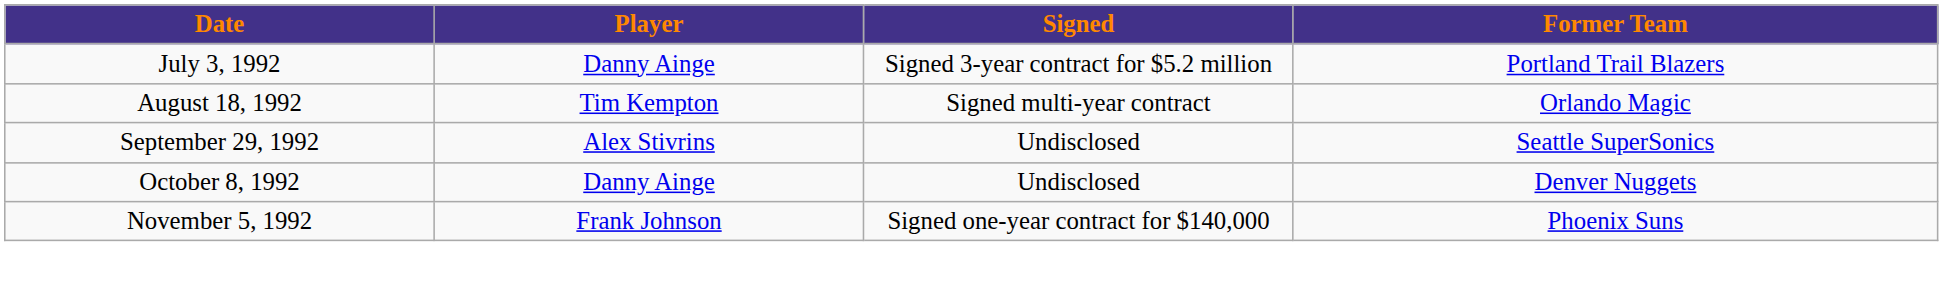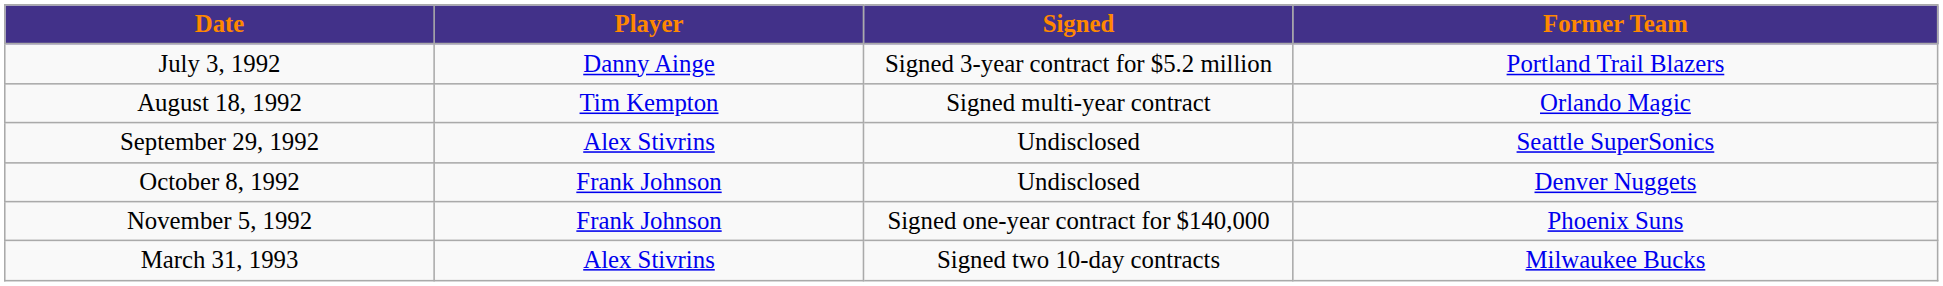 <table class="wikitable sortable sortable">
 <tr>
 <th style="background:#423189; color:#FF8800" width="10%">Date</th>
 <th style="background:#423189; color:#FF8800" width="10%">Player</th>
 <th style="background:#423189; color:#FF8800" width="10%">Signed</th>
 <th style="background:#423189; color:#FF8800" width="15%">Former Team</th>
 </tr>
 <tr style="text-align: center">
 <td>July 3, 1992</td>
 <td><a href='#'>Danny Ainge</a></td>
 <td>Signed 3-year contract for $5.2 million</td>
 <td><a href='#'>Portland Trail Blazers</a></td>
 </tr>
 <tr style="text-align: center">
 <td>August 18, 1992</td>
 <td><a href='#'>Tim Kempton</a></td>
 <td>Signed multi-year contract</td>
 <td><a href='#'>Orlando Magic</a></td>
 </tr>
 <tr style="text-align: center">
 <td>September 29, 1992</td>
 <td><a href='#'>Alex Stivrins</a></td>
 <td>Undisclosed</td>
 <td><a href='#'>Seattle SuperSonics</a></td>
 </tr>
 <tr style="text-align: center">
 <td>October 8, 1992</td>
-<td><a href='#'>Danny Ainge</a></td>
+<td><a href='#'>Frank Johnson</a></td>
 <td>Undisclosed</td>
 <td><a href='#'>Denver Nuggets</a></td>
 </tr>
 <tr style="text-align: center">
 <td>November 5, 1992</td>
 <td><a href='#'>Frank Johnson</a></td>
 <td>Signed one-year contract for $140,000</td>
 <td><a href='#'>Phoenix Suns</a></td>
 </tr>
+<tr style="text-align: center">
+<td>March 31, 1993</td>
+<td><a href='#'>Alex Stivrins</a></td>
+<td>Signed two 10-day contracts</td>
+<td><a href='#'>Milwaukee Bucks</a></td>
+</tr>
 </table>
